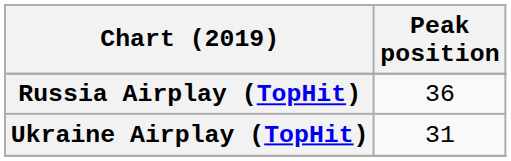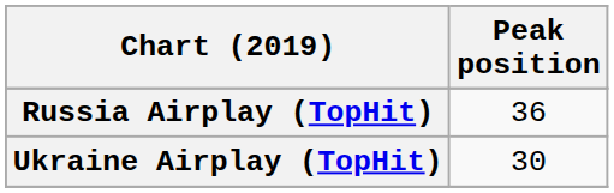 <table class="wikitable sortable plainrowheaders" style="text-align:center">
 <tr>
 <th scope="col">Chart (2019)</th>
 <th scope="col">Peak<br>position</th>
 </tr>
 <tr>
 </tr>
 <tr>
 <th scope="row">Russia Airplay (<a href='#'>TopHit</a>)</th>
 <td>36</td>
 </tr>
 <tr>
 <th scope="row">Ukraine Airplay (<a href='#'>TopHit</a>)</th>
-<td>31</td>
+<td>30</td>
 </tr>
 <tr>
 </tr>
 </table>
